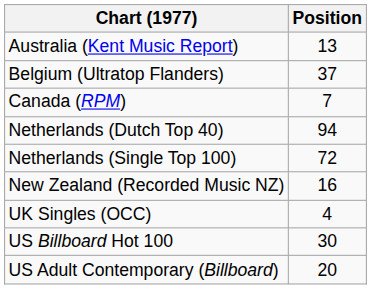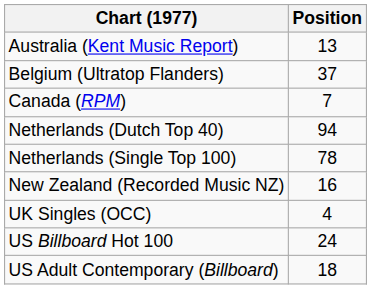 <table class="wikitable sortable">
 <tr>
 <th align="left">Chart (1977)</th>
 <th style="text-align:center;">Position</th>
 </tr>
 <tr>
 <td>Australia (<a href='#'>Kent Music Report</a>)</td>
 <td style="text-align:center;">13</td>
 </tr>
 <tr>
 <td>Belgium (Ultratop Flanders)</td>
 <td style="text-align:center;">37</td>
 </tr>
 <tr>
 <td>Canada (<em><a href='#'>RPM</a></em>)</td>
 <td style="text-align:center;">7</td>
 </tr>
 <tr>
 <td>Netherlands (Dutch Top 40)</td>
 <td style="text-align:center;">94</td>
 </tr>
 <tr>
 <td>Netherlands (Single Top 100)</td>
-<td style="text-align:center;">72</td>
+<td style="text-align:center;">78</td>
 </tr>
 <tr>
 <td>New Zealand (Recorded Music NZ)</td>
 <td style="text-align:center;">16</td>
 </tr>
 <tr>
 <td>UK Singles (OCC)</td>
 <td style="text-align:center;">4</td>
 </tr>
 <tr>
 <td>US <em>Billboard</em> Hot 100 </td>
-<td style="text-align:center;">30</td>
+<td style="text-align:center;">24</td>
 </tr>
 <tr>
 <td>US Adult Contemporary (<em>Billboard</em>)</td>
-<td style="text-align:center;">20</td>
+<td style="text-align:center;">18</td>
 </tr>
 </table>
